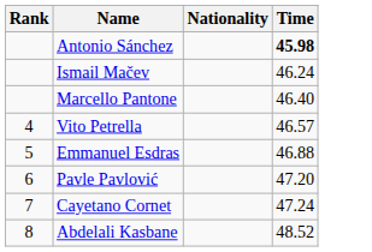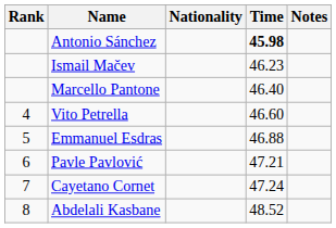 <table class="wikitable sortable" style="text-align:center">
 <tr>
 <th>Rank</th>
 <th>Name</th>
 <th>Nationality</th>
 <th>Time</th>
+<th>Notes</th>
 </tr>
 <tr>
 <td></td>
 <td align=left><a href='#'>Antonio Sánchez</a></td>
 <td align=left></td>
 <td><strong>45.98</strong></td>
+<td></td>
 </tr>
 <tr>
 <td></td>
 <td align=left><a href='#'>Ismail Mačev</a></td>
 <td align=left></td>
-<td>46.24</td>
+<td>46.23</td>
+<td></td>
 </tr>
 <tr>
 <td></td>
 <td align=left><a href='#'>Marcello Pantone</a></td>
 <td align=left></td>
 <td>46.40</td>
+<td></td>
 </tr>
 <tr>
 <td>4</td>
 <td align=left><a href='#'>Vito Petrella</a></td>
 <td align=left></td>
-<td>46.57</td>
+<td>46.60</td>
+<td></td>
 </tr>
 <tr>
 <td>5</td>
 <td align=left><a href='#'>Emmanuel Esdras</a></td>
 <td align=left></td>
 <td>46.88</td>
+<td></td>
 </tr>
 <tr>
 <td>6</td>
 <td align=left><a href='#'>Pavle Pavlović</a></td>
 <td align=left></td>
-<td>47.20</td>
+<td>47.21</td>
+<td></td>
 </tr>
 <tr>
 <td>7</td>
 <td align=left><a href='#'>Cayetano Cornet</a></td>
 <td align=left></td>
 <td>47.24</td>
+<td></td>
 </tr>
 <tr>
 <td>8</td>
 <td align=left><a href='#'>Abdelali Kasbane</a></td>
 <td align=left></td>
 <td>48.52</td>
+<td></td>
 </tr>
 </table>
